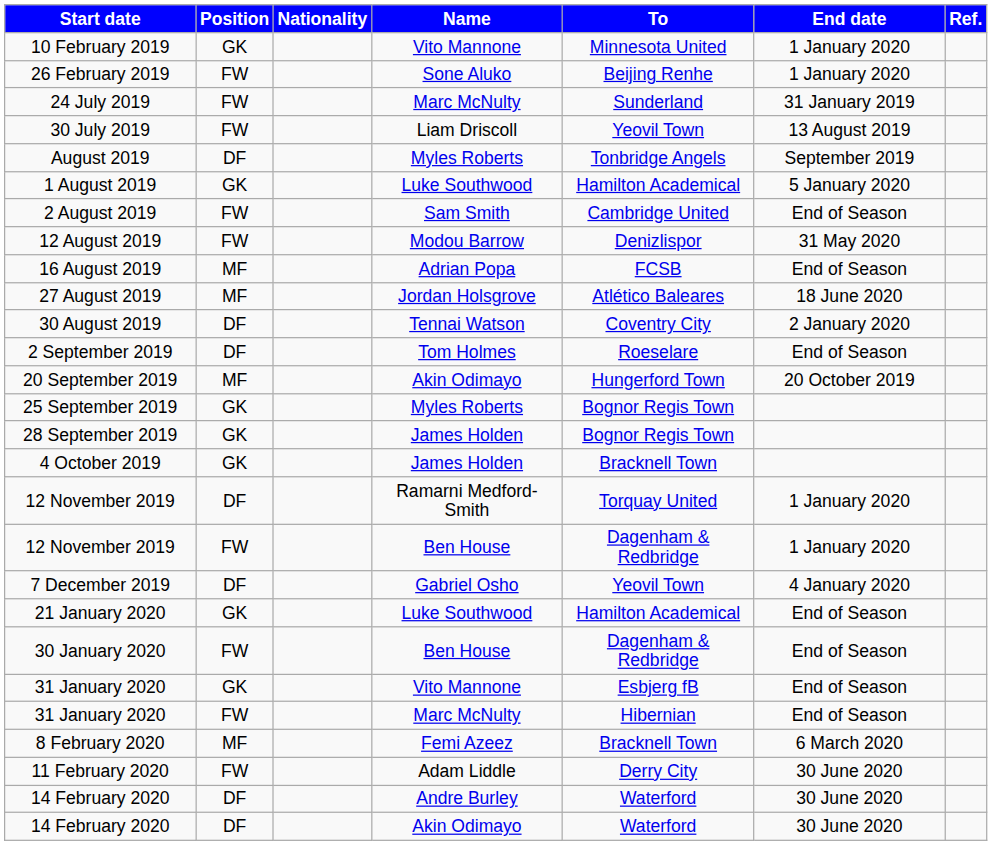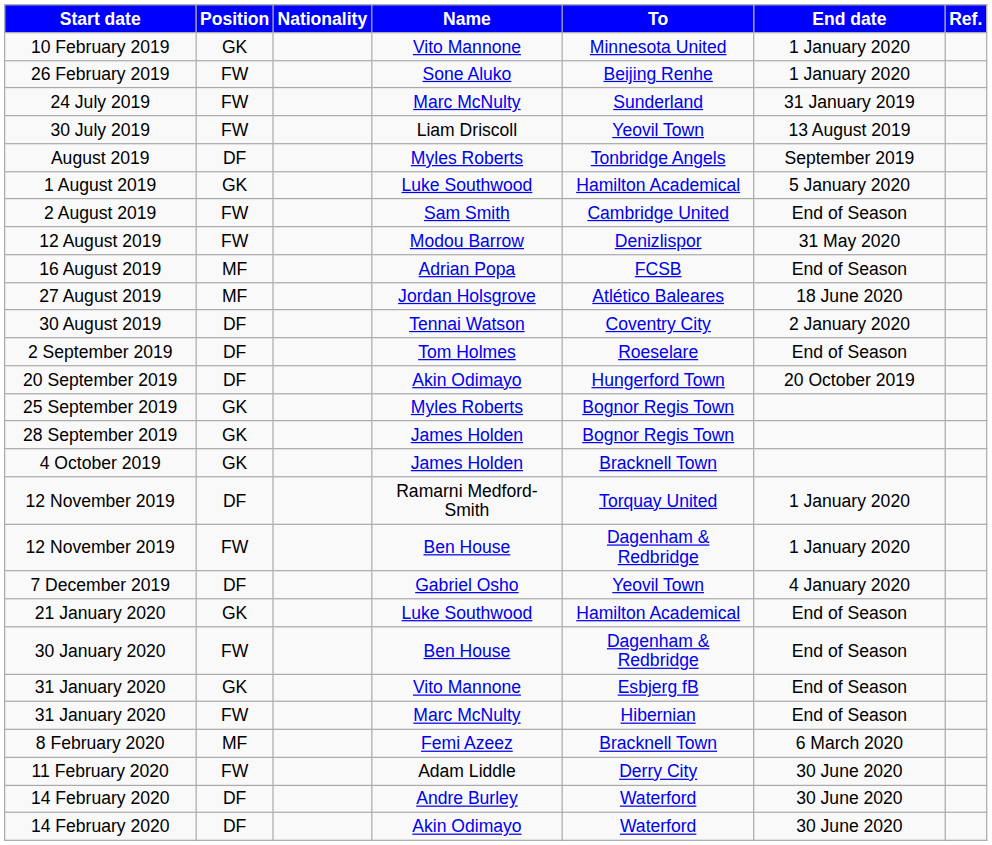 <table class="wikitable" style="text-align:center; font-size:90%">
 <tr>
 <th style="background:#00f; color:white; width:150px;">Start date</th>
 <th style="background:#00f; color:white; width:50px;">Position</th>
 <th style="background:#00f; color:white; width:50px;">Nationality</th>
 <th style="background:#00f; color:white; width:150px;">Name</th>
 <th style="background:#00f; color:white; width:150px;">To</th>
 <th style="background:#00f; color:white; width:150px;">End date</th>
 <th style="background:#00f; color:white; width:20px;">Ref.</th>
 </tr>
 <tr>
 <td>10 February 2019</td>
 <td>GK</td>
 <td></td>
 <td><a href='#'>Vito Mannone</a></td>
 <td><a href='#'>Minnesota United</a></td>
 <td>1 January 2020</td>
 <td></td>
 </tr>
 <tr>
 <td>26 February 2019</td>
 <td>FW</td>
 <td></td>
 <td><a href='#'>Sone Aluko</a></td>
 <td><a href='#'>Beijing Renhe</a></td>
 <td>1 January 2020</td>
 <td></td>
 </tr>
 <tr>
 <td>24 July 2019</td>
 <td>FW</td>
 <td></td>
 <td><a href='#'>Marc McNulty</a></td>
 <td><a href='#'>Sunderland</a></td>
 <td>31 January 2019</td>
 <td></td>
 </tr>
 <tr>
 <td>30 July 2019</td>
 <td>FW</td>
 <td></td>
 <td>Liam Driscoll</td>
 <td><a href='#'>Yeovil Town</a></td>
 <td>13 August 2019</td>
 <td></td>
 </tr>
 <tr>
 <td>August 2019</td>
 <td>DF</td>
 <td></td>
 <td><a href='#'>Myles Roberts</a></td>
 <td><a href='#'>Tonbridge Angels</a></td>
 <td>September 2019</td>
 <td></td>
 </tr>
 <tr>
 <td>1 August 2019</td>
 <td>GK</td>
 <td></td>
 <td><a href='#'>Luke Southwood</a></td>
 <td><a href='#'>Hamilton Academical</a></td>
 <td>5 January 2020</td>
 <td></td>
 </tr>
 <tr>
 <td>2 August 2019</td>
 <td>FW</td>
 <td></td>
 <td><a href='#'>Sam Smith</a></td>
 <td><a href='#'>Cambridge United</a></td>
 <td>End of Season</td>
 <td></td>
 </tr>
 <tr>
 <td>12 August 2019</td>
 <td>FW</td>
 <td></td>
 <td><a href='#'>Modou Barrow</a></td>
 <td><a href='#'>Denizlispor</a></td>
 <td>31 May 2020</td>
 <td></td>
 </tr>
 <tr>
 <td>16 August 2019</td>
 <td>MF</td>
 <td></td>
 <td><a href='#'>Adrian Popa</a></td>
 <td><a href='#'>FCSB</a></td>
 <td>End of Season</td>
 <td></td>
 </tr>
 <tr>
 <td>27 August 2019</td>
 <td>MF</td>
 <td></td>
 <td><a href='#'>Jordan Holsgrove</a></td>
 <td><a href='#'>Atlético Baleares</a></td>
 <td>18 June 2020</td>
 <td></td>
 </tr>
 <tr>
 <td>30 August 2019</td>
 <td>DF</td>
 <td></td>
 <td><a href='#'>Tennai Watson</a></td>
 <td><a href='#'>Coventry City</a></td>
 <td>2 January 2020</td>
 <td></td>
 </tr>
 <tr>
 <td>2 September 2019</td>
 <td>DF</td>
 <td></td>
 <td><a href='#'>Tom Holmes</a></td>
 <td><a href='#'>Roeselare</a></td>
 <td>End of Season</td>
 <td></td>
 </tr>
 <tr>
 <td>20 September 2019</td>
-<td>MF</td>
+<td>DF</td>
 <td></td>
 <td><a href='#'>Akin Odimayo</a></td>
 <td><a href='#'>Hungerford Town</a></td>
 <td>20 October 2019</td>
 <td></td>
 </tr>
 <tr>
 <td>25 September 2019</td>
 <td>GK</td>
 <td></td>
 <td><a href='#'>Myles Roberts</a></td>
 <td><a href='#'>Bognor Regis Town</a></td>
 <td></td>
 <td></td>
 </tr>
 <tr>
 <td>28 September 2019</td>
 <td>GK</td>
 <td></td>
 <td><a href='#'>James Holden</a></td>
 <td><a href='#'>Bognor Regis Town</a></td>
 <td></td>
 <td></td>
 </tr>
 <tr>
 <td>4 October 2019</td>
 <td>GK</td>
 <td></td>
 <td><a href='#'>James Holden</a></td>
 <td><a href='#'>Bracknell Town</a></td>
 <td></td>
 <td></td>
 </tr>
 <tr>
 <td>12 November 2019</td>
 <td>DF</td>
 <td></td>
 <td>Ramarni Medford-Smith</td>
 <td><a href='#'>Torquay United</a></td>
 <td>1 January 2020</td>
 <td></td>
 </tr>
 <tr>
 <td>12 November 2019</td>
 <td>FW</td>
 <td></td>
 <td><a href='#'>Ben House</a></td>
 <td><a href='#'>Dagenham & Redbridge</a></td>
 <td>1 January 2020</td>
 <td></td>
 </tr>
 <tr>
 <td>7 December 2019</td>
 <td>DF</td>
 <td></td>
 <td><a href='#'>Gabriel Osho</a></td>
 <td><a href='#'>Yeovil Town</a></td>
 <td>4 January 2020</td>
 <td></td>
 </tr>
 <tr>
 <td>21 January 2020</td>
 <td>GK</td>
 <td></td>
 <td><a href='#'>Luke Southwood</a></td>
 <td><a href='#'>Hamilton Academical</a></td>
 <td>End of Season</td>
 <td></td>
 </tr>
 <tr>
 <td>30 January 2020</td>
 <td>FW</td>
 <td></td>
 <td><a href='#'>Ben House</a></td>
 <td><a href='#'>Dagenham & Redbridge</a></td>
 <td>End of Season</td>
 <td></td>
 </tr>
 <tr>
 <td>31 January 2020</td>
 <td>GK</td>
 <td></td>
 <td><a href='#'>Vito Mannone</a></td>
 <td><a href='#'>Esbjerg fB</a></td>
 <td>End of Season</td>
 <td></td>
 </tr>
 <tr>
 <td>31 January 2020</td>
 <td>FW</td>
 <td></td>
 <td><a href='#'>Marc McNulty</a></td>
 <td><a href='#'>Hibernian</a></td>
 <td>End of Season</td>
 <td></td>
 </tr>
 <tr>
 <td>8 February 2020</td>
 <td>MF</td>
 <td></td>
 <td><a href='#'>Femi Azeez</a></td>
 <td><a href='#'>Bracknell Town</a></td>
 <td>6 March 2020</td>
 <td></td>
 </tr>
 <tr>
 <td>11 February 2020</td>
 <td>FW</td>
 <td></td>
 <td>Adam Liddle</td>
 <td><a href='#'>Derry City</a></td>
 <td>30 June 2020</td>
 <td></td>
 </tr>
 <tr>
 <td>14 February 2020</td>
 <td>DF</td>
 <td></td>
 <td><a href='#'>Andre Burley</a></td>
 <td><a href='#'>Waterford</a></td>
 <td>30 June 2020</td>
 <td></td>
 </tr>
 <tr>
 <td>14 February 2020</td>
 <td>DF</td>
 <td></td>
 <td><a href='#'>Akin Odimayo</a></td>
 <td><a href='#'>Waterford</a></td>
 <td>30 June 2020</td>
 <td></td>
 </tr>
 </table>
